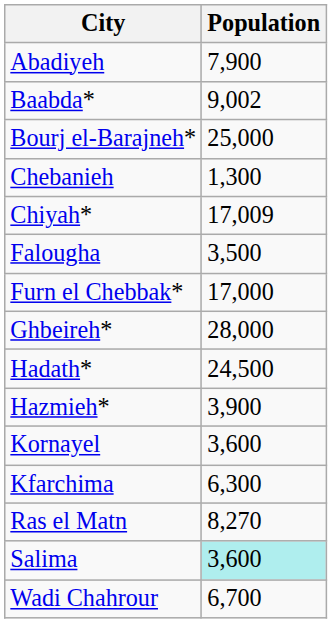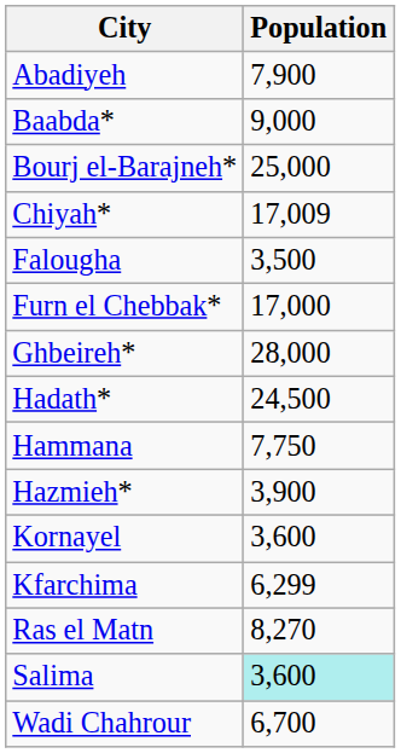 <table class="wikitable sortable">
 <tr>
 <th>City</th>
 <th>Population</th>
 </tr>
 <tr>
 <td><a href='#'>Abadiyeh</a></td>
 <td>7,900</td>
 </tr>
 <tr>
 <td><a href='#'>Baabda</a>*</td>
-<td>9,002</td>
+<td>9,000</td>
 </tr>
 <tr>
 <td><a href='#'>Bourj el-Barajneh</a>*</td>
 <td>25,000</td>
-</tr>
-<tr>
-<td><a href='#'>Chebanieh</a></td>
-<td>1,300</td>
 </tr>
 <tr>
 <td><a href='#'>Chiyah</a>*</td>
 <td>17,009</td>
 </tr>
 <tr>
 <td><a href='#'>Falougha</a></td>
 <td>3,500</td>
 </tr>
 <tr>
 <td><a href='#'>Furn el Chebbak</a>*</td>
 <td>17,000</td>
 </tr>
 <tr>
 <td><a href='#'>Ghbeireh</a>*</td>
 <td>28,000</td>
 </tr>
 <tr>
 <td><a href='#'>Hadath</a>*</td>
 <td>24,500</td>
 </tr>
 <tr>
+<td><a href='#'>Hammana</a></td>
+<td>7,750</td>
+</tr>
+<tr>
 <td><a href='#'>Hazmieh</a>*</td>
 <td>3,900</td>
 </tr>
 <tr>
 <td><a href='#'>Kornayel</a></td>
 <td>3,600</td>
 </tr>
 <tr>
 <td><a href='#'>Kfarchima</a></td>
-<td>6,300</td>
+<td>6,299</td>
 </tr>
 <tr>
 <td><a href='#'>Ras el Matn</a></td>
 <td>8,270</td>
 </tr>
 <tr>
 <td><a href='#'>Salima</a></td>
 <td style="background: paleturquoise;">3,600</td>
 </tr>
 <tr>
 <td><a href='#'>Wadi Chahrour</a></td>
 <td>6,700</td>
 </tr>
 </table>
